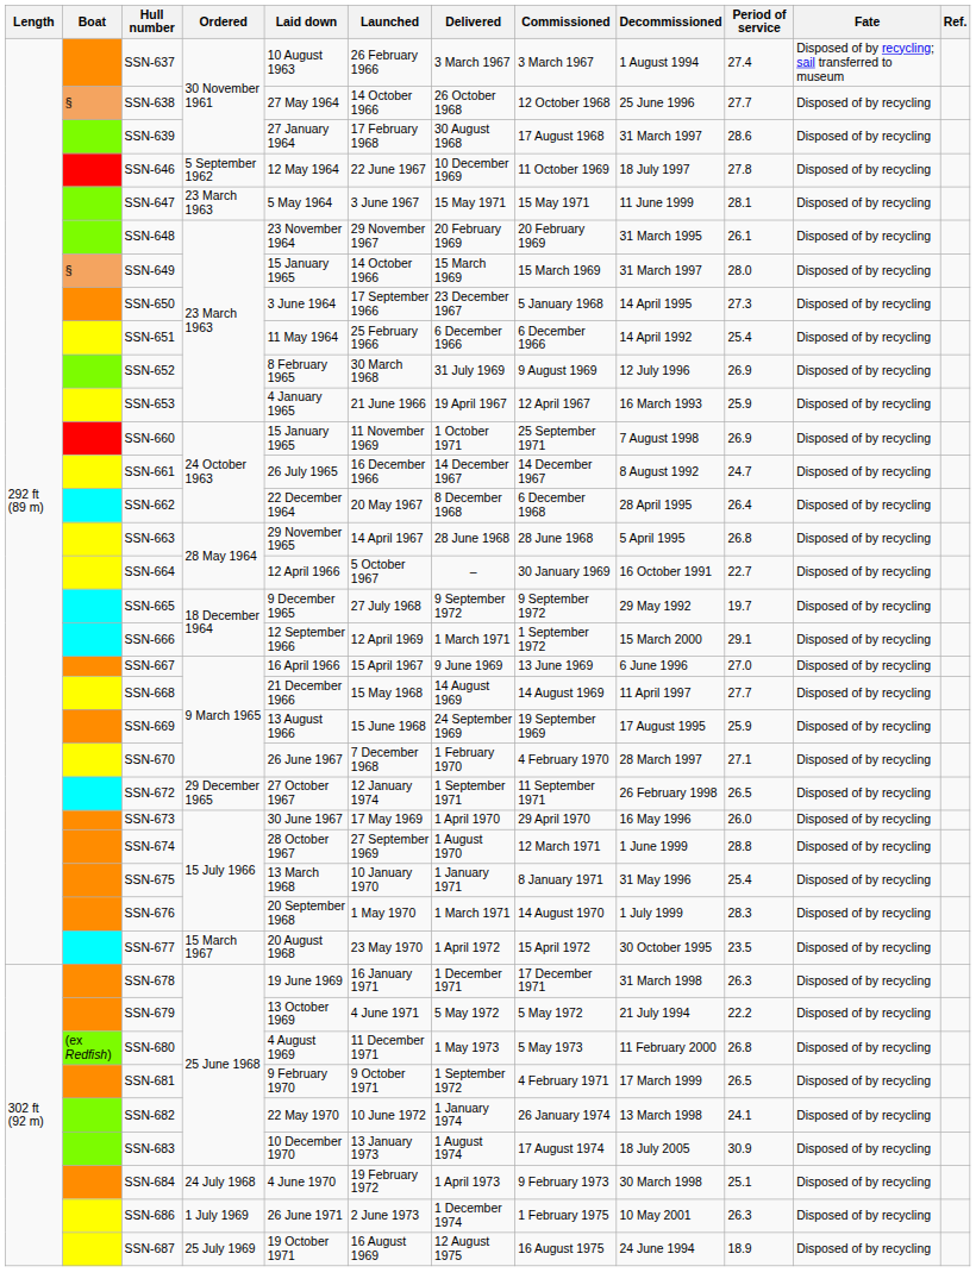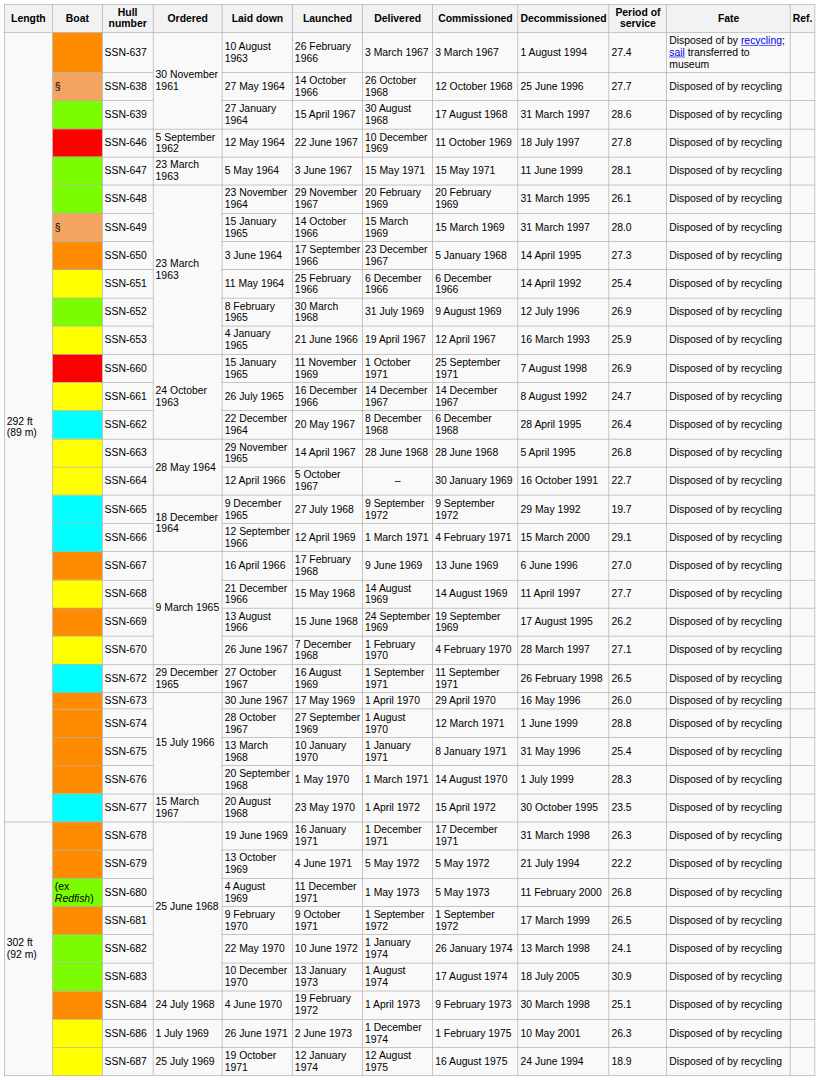 <table class="wikitable sortable">
 <tr>
 <th>Length</th>
 <th>Boat</th>
 <th>Hull number</th>
 <th>Ordered</th>
 <th>Laid down</th>
 <th>Launched</th>
 <th>Delivered</th>
 <th>Commissioned</th>
 <th>Decommissioned</th>
 <th>Period of service</th>
 <th>Fate</th>
 <th class="unsortable">Ref.</th>
 </tr>
 <tr>
 <td rowspan="28">292 ft (89 m)</td>
 <td bgcolor="#FF8C00"> </td>
 <td>SSN-637</td>
 <td rowspan=3>30 November 1961</td>
 <td>10 August 1963</td>
 <td>26 February 1966</td>
 <td>3 March 1967</td>
 <td>3 March 1967</td>
 <td>1 August 1994</td>
 <td>27.4</td>
 <td>Disposed of by <a href='#'>recycling</a>; <a href='#'>sail</a> transferred to museum</td>
 <td style="text-align:center;"></td>
 </tr>
 <tr>
 <td bgcolor="#F4A460"> §</td>
 <td>SSN-638</td>
 <td>27 May 1964</td>
 <td>14 October 1966</td>
 <td>26 October 1968</td>
 <td>12 October 1968</td>
 <td>25 June 1996</td>
 <td>27.7</td>
 <td>Disposed of by recycling</td>
 <td style="text-align:center;"></td>
 </tr>
 <tr>
 <td bgcolor="#7CFC00"> </td>
 <td>SSN-639</td>
 <td>27 January 1964</td>
-<td>17 February 1968</td>
+<td>15 April 1967</td>
 <td>30 August 1968</td>
 <td>17 August 1968</td>
 <td>31 March 1997</td>
 <td>28.6</td>
 <td>Disposed of by recycling</td>
 <td style="text-align:center;"></td>
 </tr>
 <tr>
 <td bgcolor="#FF0000"> </td>
 <td>SSN-646</td>
 <td>5 September 1962</td>
 <td>12 May 1964</td>
 <td>22 June 1967</td>
 <td>10 December 1969</td>
 <td>11 October 1969</td>
 <td>18 July 1997</td>
 <td>27.8</td>
 <td>Disposed of by recycling</td>
 <td style="text-align:center;"></td>
 </tr>
 <tr>
 <td bgcolor="#7CFC00"> </td>
 <td>SSN-647</td>
 <td>23 March 1963</td>
 <td>5 May 1964</td>
 <td>3 June 1967</td>
 <td>15 May 1971</td>
 <td>15 May 1971</td>
 <td>11 June 1999</td>
 <td>28.1</td>
 <td>Disposed of by recycling</td>
 <td style="text-align:center;"></td>
 </tr>
 <tr>
 <td bgcolor="#7CFC00"> </td>
 <td>SSN-648</td>
 <td rowspan=6>23 March 1963</td>
 <td>23 November 1964</td>
 <td>29 November 1967</td>
 <td>20 February 1969</td>
 <td>20 February 1969</td>
 <td>31 March 1995</td>
 <td>26.1</td>
 <td>Disposed of by recycling</td>
 <td style="text-align:center;"></td>
 </tr>
 <tr>
 <td bgcolor="#F4A460"> §</td>
 <td>SSN-649</td>
 <td>15 January 1965</td>
 <td>14 October 1966</td>
 <td>15 March 1969</td>
 <td>15 March 1969</td>
 <td>31 March 1997</td>
 <td>28.0</td>
 <td>Disposed of by recycling</td>
 <td style="text-align:center;"></td>
 </tr>
 <tr>
 <td bgcolor="#FF8C00"> </td>
 <td>SSN-650</td>
 <td>3 June 1964</td>
 <td>17 September 1966</td>
 <td>23 December 1967</td>
 <td>5 January 1968</td>
 <td>14 April 1995</td>
 <td>27.3</td>
 <td>Disposed of by recycling</td>
 <td style="text-align:center;"></td>
 </tr>
 <tr>
 <td bgcolor="#FFFF00"> </td>
 <td>SSN-651</td>
 <td>11 May 1964</td>
 <td>25 February 1966</td>
 <td>6 December 1966</td>
 <td>6 December 1966</td>
 <td>14 April 1992</td>
 <td>25.4</td>
 <td>Disposed of by recycling</td>
 <td style="text-align:center;"></td>
 </tr>
 <tr>
 <td bgcolor="#7CFC00"> </td>
 <td>SSN-652</td>
 <td>8 February 1965</td>
 <td>30 March 1968</td>
 <td>31 July 1969</td>
 <td>9 August 1969</td>
 <td>12 July 1996</td>
 <td>26.9</td>
 <td>Disposed of by recycling</td>
 <td style="text-align:center;"></td>
 </tr>
 <tr>
 <td bgcolor="#FFFF00"> </td>
 <td>SSN-653</td>
 <td>4 January 1965</td>
 <td>21 June 1966</td>
 <td>19 April 1967</td>
 <td>12 April 1967</td>
 <td>16 March 1993</td>
 <td>25.9</td>
 <td>Disposed of by recycling</td>
 <td style="text-align:center;"></td>
 </tr>
 <tr>
 <td bgcolor="#FF0000"> </td>
 <td>SSN-660</td>
 <td rowspan=3>24 October 1963</td>
 <td>15 January 1965</td>
 <td>11 November 1969</td>
 <td>1 October 1971</td>
 <td>25 September 1971</td>
 <td>7 August 1998</td>
 <td>26.9</td>
 <td>Disposed of by recycling</td>
 <td style="text-align:center;"></td>
 </tr>
 <tr>
 <td bgcolor="#FFFF00"> </td>
 <td>SSN-661</td>
 <td>26 July 1965</td>
 <td>16 December 1966</td>
 <td>14 December 1967</td>
 <td>14 December 1967</td>
 <td>8 August 1992</td>
 <td>24.7</td>
 <td>Disposed of by recycling</td>
 <td style="text-align:center;"></td>
 </tr>
 <tr>
 <td bgcolor="#00FFFF"> </td>
 <td>SSN-662</td>
 <td>22 December 1964</td>
 <td>20 May 1967</td>
 <td>8 December 1968</td>
 <td>6 December 1968</td>
 <td>28 April 1995</td>
 <td>26.4</td>
 <td>Disposed of by recycling</td>
 <td></td>
 </tr>
 <tr>
 <td bgcolor="#FFFF00"> </td>
 <td>SSN-663</td>
 <td rowspan=2>28 May 1964</td>
 <td>29 November 1965</td>
 <td>14 April 1967</td>
 <td>28 June 1968</td>
 <td>28 June 1968</td>
 <td>5 April 1995</td>
 <td>26.8</td>
 <td>Disposed of by recycling</td>
 <td style="text-align:center;"></td>
 </tr>
 <tr>
 <td bgcolor="#FFFF00"> </td>
 <td>SSN-664</td>
 <td>12 April 1966</td>
 <td>5 October 1967</td>
 <td align="center">–</td>
 <td>30 January 1969</td>
 <td>16 October 1991</td>
 <td>22.7</td>
 <td>Disposed of by recycling</td>
 <td style="text-align:center;"></td>
 </tr>
 <tr>
 <td bgcolor="#00FFFF"> </td>
 <td>SSN-665</td>
 <td rowspan=2>18 December 1964</td>
 <td>9 December 1965</td>
 <td>27 July 1968</td>
 <td>9 September 1972</td>
 <td>9 September 1972</td>
 <td>29 May 1992</td>
 <td>19.7</td>
 <td>Disposed of by recycling</td>
 <td style="text-align:center;"></td>
 </tr>
 <tr>
 <td bgcolor="#00FFFF"></td>
 <td>SSN-666</td>
 <td>12 September 1966</td>
 <td>12 April 1969</td>
 <td>1 March 1971</td>
-<td>1 September 1972</td>
+<td>4 February 1971</td>
 <td>15 March 2000</td>
 <td>29.1</td>
 <td>Disposed of by recycling</td>
 <td style="text-align:center;"></td>
 </tr>
 <tr>
 <td bgcolor="#FF8C00"> </td>
 <td>SSN-667</td>
 <td rowspan=4>9 March 1965</td>
 <td>16 April 1966</td>
-<td>15 April 1967</td>
+<td>17 February 1968</td>
 <td>9 June 1969</td>
 <td>13 June 1969</td>
 <td>6 June 1996</td>
 <td>27.0</td>
 <td>Disposed of by recycling</td>
 <td style="text-align:center;"></td>
 </tr>
 <tr>
 <td bgcolor="#FFFF00"> </td>
 <td>SSN-668</td>
 <td>21 December 1966</td>
 <td>15 May 1968</td>
 <td>14 August 1969</td>
 <td>14 August 1969</td>
 <td>11 April 1997</td>
 <td>27.7</td>
 <td>Disposed of by recycling</td>
 <td style="text-align:center;"></td>
 </tr>
 <tr>
 <td bgcolor="#FF8C00"> </td>
 <td>SSN-669</td>
 <td>13 August 1966</td>
 <td>15 June 1968</td>
 <td>24 September 1969</td>
 <td>19 September 1969</td>
 <td>17 August 1995</td>
-<td>25.9</td>
+<td>26.2</td>
 <td>Disposed of by recycling</td>
 <td style="text-align:center;"></td>
 </tr>
 <tr>
 <td bgcolor="#FFFF00"> </td>
 <td>SSN-670</td>
 <td>26 June 1967</td>
 <td>7 December 1968</td>
 <td>1 February 1970</td>
 <td>4 February 1970</td>
 <td>28 March 1997</td>
 <td>27.1</td>
 <td>Disposed of by recycling</td>
 <td style="text-align:center;"></td>
 </tr>
 <tr>
 <td bgcolor="#00FFFF"> </td>
 <td>SSN-672</td>
 <td>29 December 1965</td>
 <td>27 October 1967</td>
-<td>12 January 1974</td>
+<td>16 August 1969</td>
 <td>1 September 1971</td>
 <td>11 September 1971</td>
 <td>26 February 1998</td>
 <td>26.5</td>
 <td>Disposed of by recycling</td>
 <td style="text-align:center;"></td>
 </tr>
 <tr>
 <td bgcolor="#FF8C00"> </td>
 <td>SSN-673</td>
 <td rowspan=4>15 July 1966</td>
 <td>30 June 1967</td>
 <td>17 May 1969</td>
 <td>1 April 1970</td>
 <td>29 April 1970</td>
 <td>16 May 1996</td>
 <td>26.0</td>
 <td>Disposed of by recycling</td>
 <td style="text-align:center;"></td>
 </tr>
 <tr>
 <td bgcolor="#FF8C00"> </td>
 <td>SSN-674</td>
 <td>28 October 1967</td>
 <td>27 September 1969</td>
 <td>1 August 1970</td>
 <td>12 March 1971</td>
 <td>1 June 1999</td>
 <td>28.8</td>
 <td>Disposed of by recycling</td>
 <td style="text-align:center;"></td>
 </tr>
 <tr>
 <td bgcolor="#FF8C00"> </td>
 <td>SSN-675</td>
 <td>13 March 1968</td>
 <td>10 January 1970</td>
 <td>1 January 1971</td>
 <td>8 January 1971</td>
 <td>31 May 1996</td>
 <td>25.4</td>
 <td>Disposed of by recycling</td>
 <td style="text-align:center;"></td>
 </tr>
 <tr>
 <td bgcolor="#FF8C00"> </td>
 <td>SSN-676</td>
 <td>20 September 1968</td>
 <td>1 May 1970</td>
 <td>1 March 1971</td>
 <td>14 August 1970</td>
 <td>1 July 1999</td>
 <td>28.3</td>
 <td>Disposed of by recycling</td>
 <td style="text-align:center;"></td>
 </tr>
 <tr>
 <td bgcolor="#00FFFF"> </td>
 <td>SSN-677</td>
 <td>15 March 1967</td>
 <td>20 August 1968</td>
 <td>23 May 1970</td>
 <td>1 April 1972</td>
 <td>15 April 1972</td>
 <td>30 October 1995</td>
 <td>23.5</td>
 <td>Disposed of by recycling</td>
 <td style="text-align:center;"></td>
 </tr>
 <tr>
 <td rowspan="9">302 ft (92 m)</td>
 <td bgcolor="#FF8C00"> </td>
 <td>SSN-678</td>
 <td rowspan=6>25 June 1968</td>
 <td>19 June 1969</td>
 <td>16 January 1971</td>
 <td>1 December 1971</td>
 <td>17 December 1971</td>
 <td>31 March 1998</td>
 <td>26.3</td>
 <td>Disposed of by recycling</td>
 <td style="text-align:center;"></td>
 </tr>
 <tr>
 <td bgcolor="#FF8C00"> </td>
 <td>SSN-679</td>
 <td>13 October 1969</td>
 <td>4 June 1971</td>
 <td>5 May 1972</td>
 <td>5 May 1972</td>
 <td>21 July 1994</td>
 <td>22.2</td>
 <td>Disposed of by recycling</td>
 <td style="text-align:center;"></td>
 </tr>
 <tr>
 <td bgcolor="#7CFC00"> (ex <em>Redfish</em>) </td>
 <td>SSN-680</td>
 <td>4 August 1969</td>
 <td>11 December 1971</td>
 <td>1 May 1973</td>
 <td>5 May 1973</td>
 <td>11 February 2000</td>
 <td>26.8</td>
 <td>Disposed of by recycling</td>
 <td style="text-align:center;"></td>
 </tr>
 <tr>
 <td bgcolor="#FF8C00"> </td>
 <td>SSN-681</td>
 <td>9 February 1970</td>
 <td>9 October 1971</td>
 <td>1 September 1972</td>
-<td>4 February 1971</td>
+<td>1 September 1972</td>
 <td>17 March 1999</td>
 <td>26.5</td>
 <td>Disposed of by recycling</td>
 <td style="text-align:center;"></td>
 </tr>
 <tr>
 <td bgcolor="#7CFC00"> </td>
 <td>SSN-682</td>
 <td>22 May 1970</td>
 <td>10 June 1972</td>
 <td>1 January 1974</td>
 <td>26 January 1974</td>
 <td>13 March 1998</td>
 <td>24.1</td>
 <td>Disposed of by recycling</td>
 <td style="text-align:center;"></td>
 </tr>
 <tr>
 <td bgcolor="#7CFC00"> </td>
 <td>SSN-683</td>
 <td>10 December 1970</td>
 <td>13 January 1973</td>
 <td>1 August 1974</td>
 <td>17 August 1974</td>
 <td>18 July 2005</td>
 <td>30.9</td>
 <td>Disposed of by recycling</td>
 <td style="text-align:center;"></td>
 </tr>
 <tr>
 <td bgcolor="#FF8C00"> </td>
 <td>SSN-684</td>
 <td>24 July 1968</td>
 <td>4 June 1970</td>
 <td>19 February 1972</td>
 <td>1 April 1973</td>
 <td>9 February 1973</td>
 <td>30 March 1998</td>
 <td>25.1</td>
 <td>Disposed of by recycling</td>
 <td style="text-align:center;"></td>
 </tr>
 <tr>
 <td bgcolor="FFFF00"> </td>
 <td>SSN-686</td>
 <td>1 July 1969</td>
 <td>26 June 1971</td>
 <td>2 June 1973</td>
 <td>1 December 1974</td>
 <td>1 February 1975</td>
 <td>10 May 2001</td>
 <td>26.3</td>
 <td>Disposed of by recycling</td>
 <td style="text-align:center;"></td>
 </tr>
 <tr>
 <td bgcolor="FFFF00"> </td>
 <td>SSN-687</td>
 <td>25 July 1969</td>
 <td>19 October 1971</td>
-<td>16 August 1969</td>
+<td>12 January 1974</td>
 <td>12 August 1975</td>
 <td>16 August 1975</td>
 <td>24 June 1994</td>
 <td>18.9</td>
 <td>Disposed of by recycling</td>
 <td style="text-align:center;"></td>
 </tr>
 </table>
